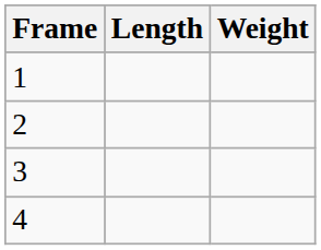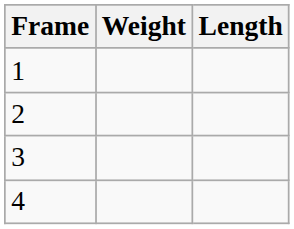 <table class="wikitable">
 <tr>
 <th>Frame</th>
+<th>Weight</th>
 <th>Length</th>
-<th>Weight</th>
 </tr>
 <tr>
 <td>1</td>
 <td></td>
 <td></td>
 </tr>
 <tr>
 <td>2</td>
 <td></td>
 <td></td>
 </tr>
 <tr>
 <td>3</td>
 <td></td>
 <td></td>
 </tr>
 <tr>
 <td>4</td>
 <td></td>
 <td></td>
 </tr>
 </table>
